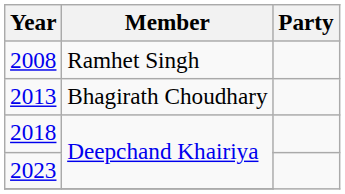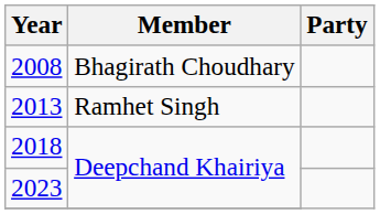 <table class="wikitable sortable">
 <tr>
 <th>Year</th>
 <th>Member</th>
 <th colspan=2>Party</th>
 </tr>
 <tr>
 <td><a href='#'>2008</a></td>
-<td>Ramhet Singh</td>
+<td>Bhagirath Choudhary</td>
 <td></td>
 </tr>
 <tr>
 <td><a href='#'>2013</a></td>
-<td>Bhagirath Choudhary</td>
+<td>Ramhet Singh</td>
 </tr>
 <tr>
 <td><a href='#'>2018</a></td>
 <td rowspan=2><a href='#'>Deepchand Khairiya</a></td>
 <td></td>
 </tr>
 <tr>
 <td><a href='#'>2023</a></td>
 </tr>
 <tr>
 </tr>
 </table>
